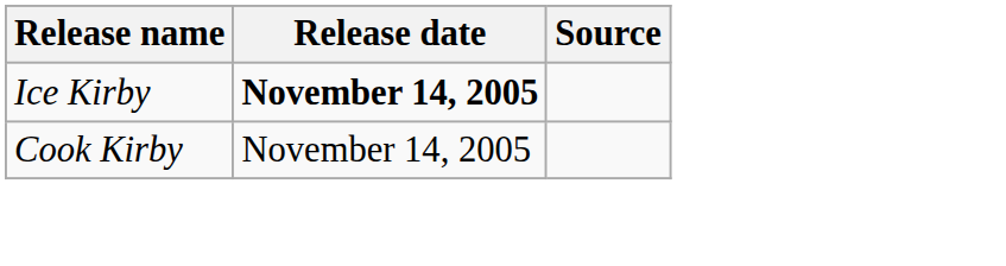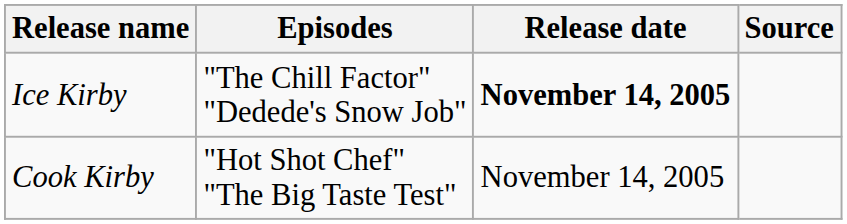 <table class="wikitable">
 <tr>
 <th>Release name</th>
+<th>Episodes</th>
 <th>Release date</th>
 <th>Source</th>
 </tr>
 <tr>
 <td><em>Ice Kirby</em></td>
+<td>"The Chill Factor"<br>"Dedede's Snow Job"</td>
 <td><strong>November 14, 2005</strong></td>
 <td></td>
 </tr>
 <tr>
 <td><em>Cook Kirby</em></td>
+<td>"Hot Shot Chef"<br>"The Big Taste Test"</td>
 <td>November 14, 2005</td>
 <td></td>
 </tr>
 </table>
